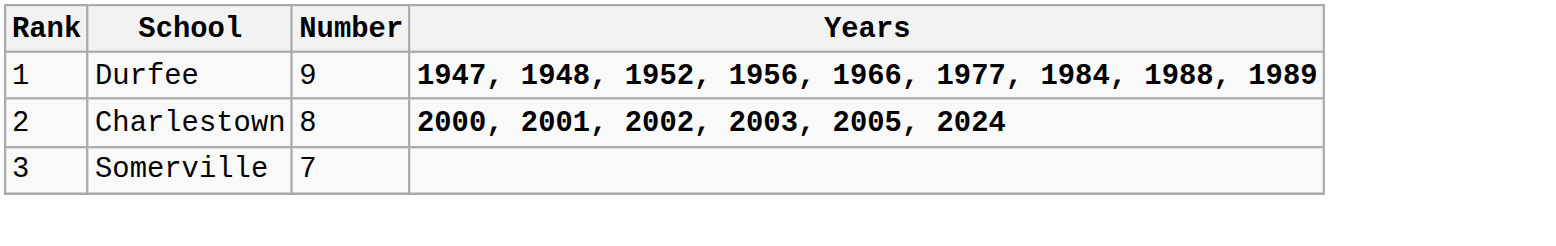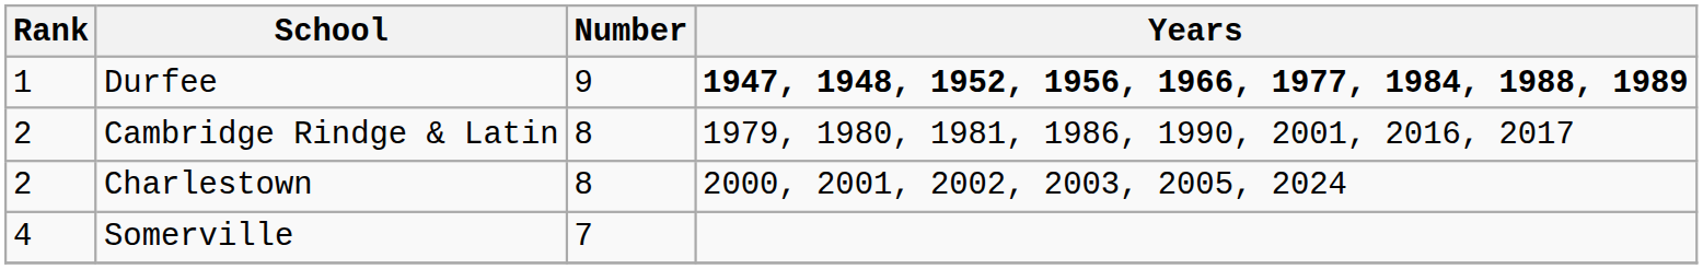 <table class="wikitable">
 <tr>
 <th>Rank</th>
 <th>School</th>
 <th>Number</th>
 <th>Years</th>
 </tr>
 <tr>
 <td>1</td>
 <td>Durfee</td>
 <td>9</td>
 <td><strong>1947, 1948, 1952, 1956, 1966, 1977, 1984, 1988, 1989</strong></td>
 </tr>
 <tr>
 <td>2</td>
+<td>Cambridge Rindge & Latin</td>
+<td>8</td>
+<td>1979, 1980, 1981, 1986, 1990, 2001, 2016, 2017</td>
+</tr>
+<tr>
+<td>2</td>
 <td>Charlestown</td>
 <td>8</td>
-<td><strong>2000, 2001, 2002, 2003, 2005, 2024</strong></td>
+<td>2000, 2001, 2002, 2003, 2005, 2024</td>
 </tr>
 <tr>
-<td>3</td>
+<td>4</td>
 <td>Somerville</td>
 <td>7</td>
 <td></td>
 </tr>
 <tr>
 </tr>
 </table>
